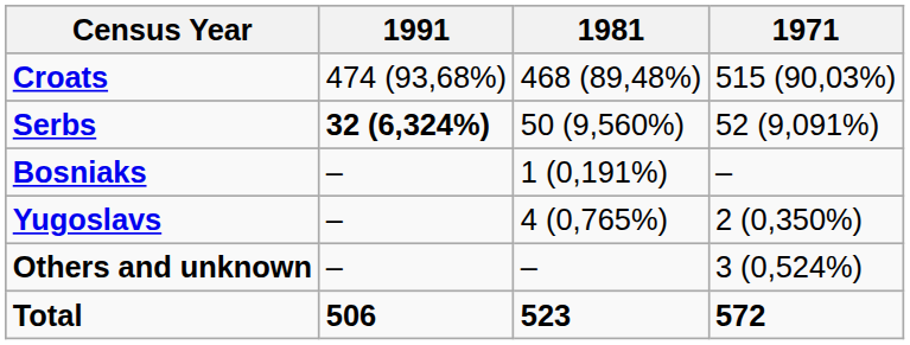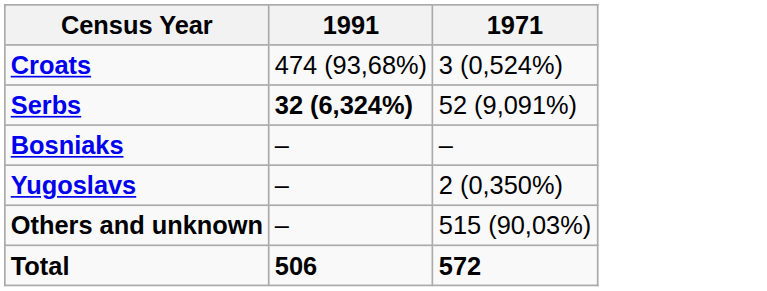 <table class="wikitable" style="font-size:95%;">
 <tr>
 <th>Census Year</th>
 <th>1991</th>
-<th>1981</th>
 <th>1971</th>
 </tr>
 <tr>
 <td><strong><a href='#'>Croats</a></strong></td>
 <td>474 (93,68%)</td>
-<td>468 (89,48%)</td>
-<td>515 (90,03%)</td>
+<td>3 (0,524%)</td>
 </tr>
 <tr>
 <td><strong><a href='#'>Serbs</a></strong></td>
 <td><strong>32 (6,324%)</strong></td>
-<td>50 (9,560%)</td>
 <td>52 (9,091%)</td>
 </tr>
 <tr>
 <td><strong><a href='#'>Bosniaks</a></strong></td>
 <td>–</td>
-<td>1 (0,191%)</td>
 <td>–</td>
 </tr>
 <tr>
 <td><strong><a href='#'>Yugoslavs</a></strong></td>
 <td>–</td>
-<td>4 (0,765%)</td>
 <td>2 (0,350%)</td>
 </tr>
 <tr>
 <td><strong>Others and unknown</strong></td>
 <td>–</td>
-<td>–</td>
-<td>3 (0,524%)</td>
+<td>515 (90,03%)</td>
 </tr>
 <tr>
 <td><strong>Total</strong></td>
 <td><strong>506</strong></td>
-<td><strong>523</strong></td>
 <td><strong>572</strong></td>
 </tr>
 </table>
